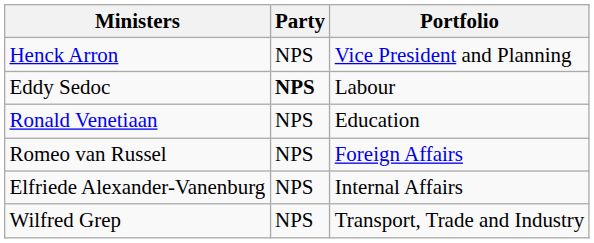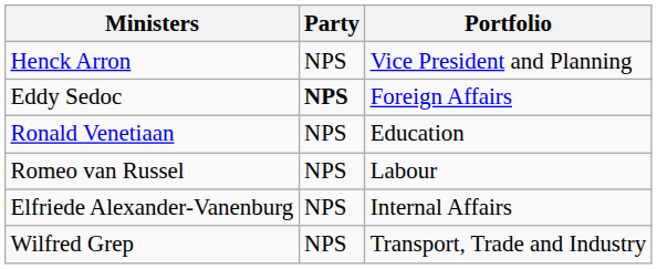 <table class="wikitable">
 <tr>
 <th>Ministers</th>
 <th>Party</th>
 <th>Portfolio</th>
 </tr>
 <tr>
 <td><a href='#'>Henck Arron</a></td>
 <td>NPS</td>
 <td><a href='#'>Vice President</a> and Planning</td>
 </tr>
 <tr>
 <td>Eddy Sedoc</td>
 <td><strong>NPS</strong></td>
-<td>Labour</td>
+<td><a href='#'>Foreign Affairs</a></td>
 </tr>
 <tr>
 <td><a href='#'>Ronald Venetiaan</a></td>
 <td>NPS</td>
 <td>Education</td>
 </tr>
 <tr>
 <td>Romeo van Russel</td>
 <td>NPS</td>
-<td><a href='#'>Foreign Affairs</a></td>
+<td>Labour</td>
 </tr>
 <tr>
 <td>Elfriede Alexander-Vanenburg</td>
 <td>NPS</td>
 <td>Internal Affairs</td>
 </tr>
 <tr>
 <td>Wilfred Grep</td>
 <td>NPS</td>
 <td>Transport, Trade and Industry</td>
 </tr>
 </table>
